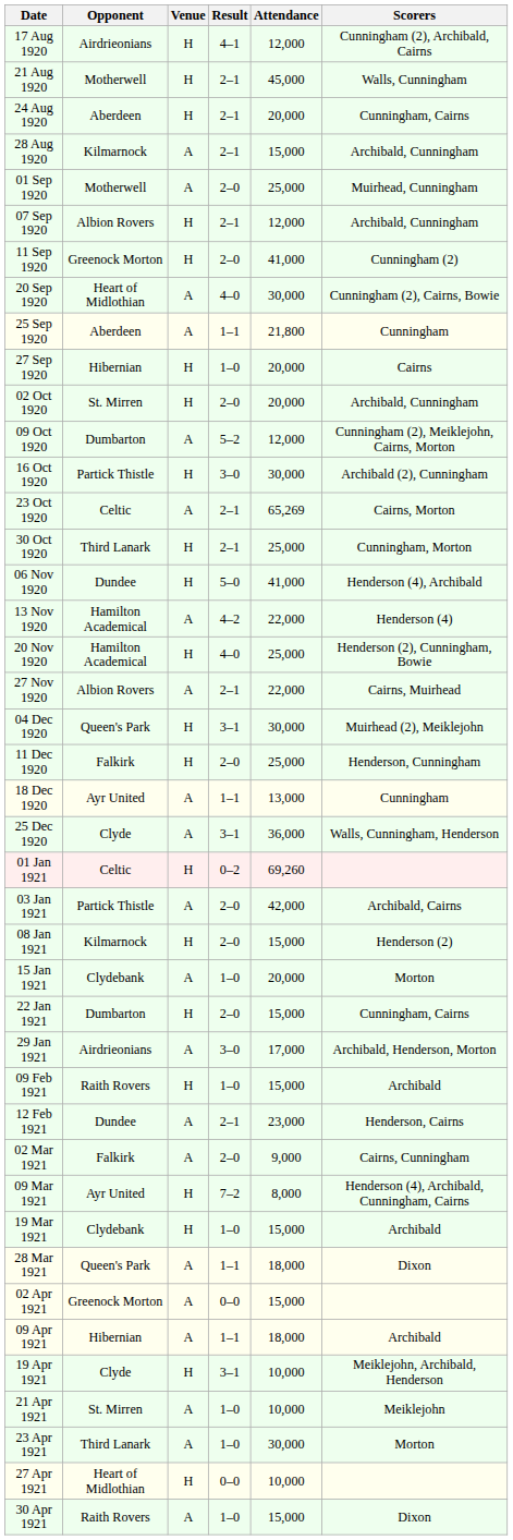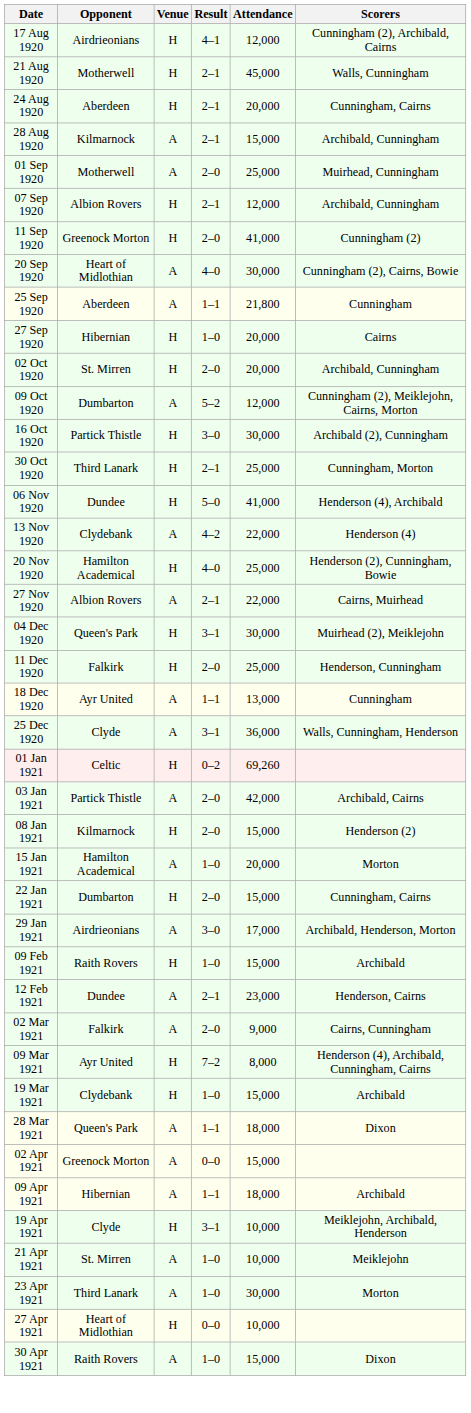 <table class="wikitable sortable" style="font-size:100%; text-align:center">
 <tr>
 <th>Date</th>
 <th>Opponent</th>
 <th>Venue</th>
 <th>Result</th>
 <th>Attendance</th>
 <th>Scorers</th>
 </tr>
 <tr bgcolor = "#EEFFEE">
 <td>17 Aug 1920</td>
 <td>Airdrieonians</td>
 <td>H</td>
 <td>4–1</td>
 <td>12,000</td>
 <td>Cunningham (2), Archibald, Cairns</td>
 </tr>
 <tr bgcolor = "#EEFFEE">
 <td>21 Aug 1920</td>
 <td>Motherwell</td>
 <td>H</td>
 <td>2–1</td>
 <td>45,000</td>
 <td>Walls, Cunningham</td>
 </tr>
 <tr bgcolor = "#EEFFEE">
 <td>24 Aug 1920</td>
 <td>Aberdeen</td>
 <td>H</td>
 <td>2–1</td>
 <td>20,000</td>
 <td>Cunningham, Cairns</td>
 </tr>
 <tr bgcolor = "#EEFFEE">
 <td>28 Aug 1920</td>
 <td>Kilmarnock</td>
 <td>A</td>
 <td>2–1</td>
 <td>15,000</td>
 <td>Archibald, Cunningham</td>
 </tr>
 <tr bgcolor = "#EEFFEE">
 <td>01 Sep 1920</td>
 <td>Motherwell</td>
 <td>A</td>
 <td>2–0</td>
 <td>25,000</td>
 <td>Muirhead, Cunningham</td>
 </tr>
 <tr bgcolor = "#EEFFEE">
 <td>07 Sep 1920</td>
 <td>Albion Rovers</td>
 <td>H</td>
 <td>2–1</td>
 <td>12,000</td>
 <td>Archibald, Cunningham</td>
 </tr>
 <tr bgcolor = "#EEFFEE">
 <td>11 Sep 1920</td>
 <td>Greenock Morton</td>
 <td>H</td>
 <td>2–0</td>
 <td>41,000</td>
 <td>Cunningham (2)</td>
 </tr>
 <tr bgcolor = "#EEFFEE">
 <td>20 Sep 1920</td>
 <td>Heart of Midlothian</td>
 <td>A</td>
 <td>4–0</td>
 <td>30,000</td>
 <td>Cunningham (2), Cairns, Bowie</td>
 </tr>
 <tr bgcolor = "#FFFFEE">
 <td>25 Sep 1920</td>
 <td>Aberdeen</td>
 <td>A</td>
 <td>1–1</td>
 <td>21,800</td>
 <td>Cunningham</td>
 </tr>
 <tr bgcolor = "#EEFFEE">
 <td>27 Sep 1920</td>
 <td>Hibernian</td>
 <td>H</td>
 <td>1–0</td>
 <td>20,000</td>
 <td>Cairns</td>
 </tr>
 <tr bgcolor = "#EEFFEE">
 <td>02 Oct 1920</td>
 <td>St. Mirren</td>
 <td>H</td>
 <td>2–0</td>
 <td>20,000</td>
 <td>Archibald, Cunningham</td>
 </tr>
 <tr bgcolor = "#EEFFEE">
 <td>09 Oct 1920</td>
 <td>Dumbarton</td>
 <td>A</td>
 <td>5–2</td>
 <td>12,000</td>
 <td>Cunningham (2), Meiklejohn, Cairns, Morton</td>
 </tr>
 <tr bgcolor = "#EEFFEE">
 <td>16 Oct 1920</td>
 <td>Partick Thistle</td>
 <td>H</td>
 <td>3–0</td>
 <td>30,000</td>
 <td>Archibald (2), Cunningham</td>
 </tr>
 <tr bgcolor = "#EEFFEE">
-<td>23 Oct 1920</td>
-<td>Celtic</td>
-<td>A</td>
-<td>2–1</td>
-<td>65,269</td>
-<td>Cairns, Morton</td>
-</tr>
-<tr bgcolor = "#EEFFEE">
 <td>30 Oct 1920</td>
 <td>Third Lanark</td>
 <td>H</td>
 <td>2–1</td>
 <td>25,000</td>
 <td>Cunningham, Morton</td>
 </tr>
 <tr bgcolor = "#EEFFEE">
 <td>06 Nov 1920</td>
 <td>Dundee</td>
 <td>H</td>
 <td>5–0</td>
 <td>41,000</td>
 <td>Henderson (4), Archibald</td>
 </tr>
 <tr bgcolor = "#EEFFEE">
 <td>13 Nov 1920</td>
-<td>Hamilton Academical</td>
+<td>Clydebank</td>
 <td>A</td>
 <td>4–2</td>
 <td>22,000</td>
 <td>Henderson (4)</td>
 </tr>
 <tr bgcolor = "#EEFFEE">
 <td>20 Nov 1920</td>
 <td>Hamilton Academical</td>
 <td>H</td>
 <td>4–0</td>
 <td>25,000</td>
 <td>Henderson (2), Cunningham, Bowie</td>
 </tr>
 <tr bgcolor = "#EEFFEE">
 <td>27 Nov 1920</td>
 <td>Albion Rovers</td>
 <td>A</td>
 <td>2–1</td>
 <td>22,000</td>
 <td>Cairns, Muirhead</td>
 </tr>
 <tr bgcolor = "#EEFFEE">
 <td>04 Dec 1920</td>
 <td>Queen's Park</td>
 <td>H</td>
 <td>3–1</td>
 <td>30,000</td>
 <td>Muirhead (2), Meiklejohn</td>
 </tr>
 <tr bgcolor = "#EEFFEE">
 <td>11 Dec 1920</td>
 <td>Falkirk</td>
 <td>H</td>
 <td>2–0</td>
 <td>25,000</td>
 <td>Henderson, Cunningham</td>
 </tr>
 <tr bgcolor = "#FFFFEE">
 <td>18 Dec 1920</td>
 <td>Ayr United</td>
 <td>A</td>
 <td>1–1</td>
 <td>13,000</td>
 <td>Cunningham</td>
 </tr>
 <tr bgcolor = "#EEFFEE">
 <td>25 Dec 1920</td>
 <td>Clyde</td>
 <td>A</td>
 <td>3–1</td>
 <td>36,000</td>
 <td>Walls, Cunningham, Henderson</td>
 </tr>
 <tr bgcolor = "#FFEEEE">
 <td>01 Jan 1921</td>
 <td>Celtic</td>
 <td>H</td>
 <td>0–2</td>
 <td>69,260</td>
 <td></td>
 </tr>
 <tr bgcolor = "#EEFFEE">
 <td>03 Jan 1921</td>
 <td>Partick Thistle</td>
 <td>A</td>
 <td>2–0</td>
 <td>42,000</td>
 <td>Archibald, Cairns</td>
 </tr>
 <tr bgcolor = "#EEFFEE">
 <td>08 Jan 1921</td>
 <td>Kilmarnock</td>
 <td>H</td>
 <td>2–0</td>
 <td>15,000</td>
 <td>Henderson (2)</td>
 </tr>
 <tr bgcolor = "#EEFFEE">
 <td>15 Jan 1921</td>
-<td>Clydebank</td>
+<td>Hamilton Academical</td>
 <td>A</td>
 <td>1–0</td>
 <td>20,000</td>
 <td>Morton</td>
 </tr>
 <tr bgcolor = "#EEFFEE">
 <td>22 Jan 1921</td>
 <td>Dumbarton</td>
 <td>H</td>
 <td>2–0</td>
 <td>15,000</td>
 <td>Cunningham, Cairns</td>
 </tr>
 <tr bgcolor = "#EEFFEE">
 <td>29 Jan 1921</td>
 <td>Airdrieonians</td>
 <td>A</td>
 <td>3–0</td>
 <td>17,000</td>
 <td>Archibald, Henderson, Morton</td>
 </tr>
 <tr bgcolor = "#EEFFEE">
 <td>09 Feb 1921</td>
 <td>Raith Rovers</td>
 <td>H</td>
 <td>1–0</td>
 <td>15,000</td>
 <td>Archibald</td>
 </tr>
 <tr bgcolor = "#EEFFEE">
 <td>12 Feb 1921</td>
 <td>Dundee</td>
 <td>A</td>
 <td>2–1</td>
 <td>23,000</td>
 <td>Henderson, Cairns</td>
 </tr>
 <tr bgcolor = "#EEFFEE">
 <td>02 Mar 1921</td>
 <td>Falkirk</td>
 <td>A</td>
 <td>2–0</td>
 <td>9,000</td>
 <td>Cairns, Cunningham</td>
 </tr>
 <tr bgcolor = "#EEFFEE">
 <td>09 Mar 1921</td>
 <td>Ayr United</td>
 <td>H</td>
 <td>7–2</td>
 <td>8,000</td>
 <td>Henderson (4), Archibald, Cunningham, Cairns</td>
 </tr>
 <tr bgcolor = "#EEFFEE">
 <td>19 Mar 1921</td>
 <td>Clydebank</td>
 <td>H</td>
 <td>1–0</td>
 <td>15,000</td>
 <td>Archibald</td>
 </tr>
 <tr bgcolor = "#FFFFEE">
 <td>28 Mar 1921</td>
 <td>Queen's Park</td>
 <td>A</td>
 <td>1–1</td>
 <td>18,000</td>
 <td>Dixon</td>
 </tr>
 <tr bgcolor = "#FFFFEE">
 <td>02 Apr 1921</td>
 <td>Greenock Morton</td>
 <td>A</td>
 <td>0–0</td>
 <td>15,000</td>
 <td></td>
 </tr>
 <tr bgcolor = "#FFFFEE">
 <td>09 Apr 1921</td>
 <td>Hibernian</td>
 <td>A</td>
 <td>1–1</td>
 <td>18,000</td>
 <td>Archibald</td>
 </tr>
 <tr bgcolor = "#EEFFEE">
 <td>19 Apr 1921</td>
 <td>Clyde</td>
 <td>H</td>
 <td>3–1</td>
 <td>10,000</td>
 <td>Meiklejohn, Archibald, Henderson</td>
 </tr>
 <tr bgcolor = "#EEFFEE">
 <td>21 Apr 1921</td>
 <td>St. Mirren</td>
 <td>A</td>
 <td>1–0</td>
 <td>10,000</td>
 <td>Meiklejohn</td>
 </tr>
 <tr bgcolor = "#EEFFEE">
 <td>23 Apr 1921</td>
 <td>Third Lanark</td>
 <td>A</td>
 <td>1–0</td>
 <td>30,000</td>
 <td>Morton</td>
 </tr>
 <tr bgcolor = "#FFFFEE">
 <td>27 Apr 1921</td>
 <td>Heart of Midlothian</td>
 <td>H</td>
 <td>0–0</td>
 <td>10,000</td>
 <td></td>
 </tr>
 <tr bgcolor = "#EEFFEE">
 <td>30 Apr 1921</td>
 <td>Raith Rovers</td>
 <td>A</td>
 <td>1–0</td>
 <td>15,000</td>
 <td>Dixon</td>
 </tr>
 </table>
